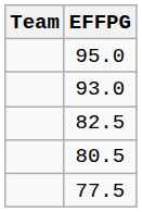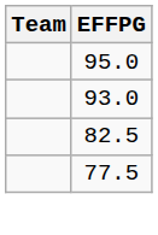 <table class=wikitable>
 <tr>
 <th>Team</th>
 <th>EFFPG</th>
 </tr>
 <tr>
 <td></td>
 <td align=center>95.0</td>
 </tr>
 <tr>
 <td></td>
 <td align=center>93.0</td>
 </tr>
 <tr>
 <td></td>
 <td align=center>82.5</td>
 </tr>
 <tr>
 <td></td>
-<td align=center>80.5</td>
-</tr>
-<tr>
-<td></td>
 <td align=center>77.5</td>
 </tr>
 </table>
